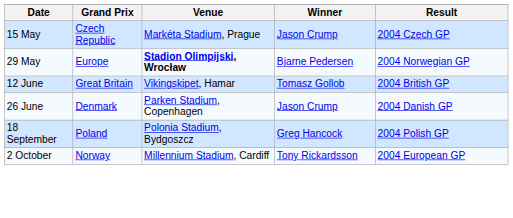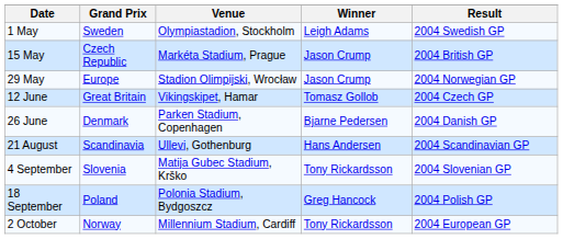 <table class="wikitable" style="text-align:center">
 <tr align=left style="background:#efefef;">
 </tr>
 <tr>
 <th width=100>Date</th>
 <th width=100>Grand Prix</th>
 <th width=200>Venue</th>
 <th width=150>Winner</th>
 <th width=200>Result</th>
 </tr>
+<tr align=left style="background:#F5FAFF;">
+<td>1 May</td>
+<td><a href='#'>Sweden</a></td>
+<td><a href='#'>Olympiastadion</a>, Stockholm</td>
+<td><a href='#'>Leigh Adams</a></td>
+<td><a href='#'>2004 Swedish GP</a></td>
+</tr>
 <tr align=left style="background:#D0E7FF;">
 <td>15 May</td>
 <td><a href='#'>Czech Republic</a></td>
 <td><a href='#'>Markéta Stadium</a>, Prague</td>
 <td><a href='#'>Jason Crump</a></td>
-<td><a href='#'>2004 Czech GP</a></td>
+<td><a href='#'>2004 British GP</a></td>
 </tr>
 <tr align=left style="background:#F5FAFF;">
 <td>29 May</td>
 <td><a href='#'>Europe</a></td>
-<td><strong><a href='#'>Stadion Olimpijski</a>, Wrocław</strong></td>
-<td><a href='#'>Bjarne Pedersen</a></td>
+<td><a href='#'>Stadion Olimpijski</a>, Wrocław</td>
+<td><a href='#'>Jason Crump</a></td>
 <td><a href='#'>2004 Norwegian GP</a></td>
 </tr>
 <tr align=left style="background:#D0E7FF;">
 <td>12 June</td>
 <td><a href='#'>Great Britain</a></td>
 <td><a href='#'>Vikingskipet</a>, Hamar</td>
 <td><a href='#'>Tomasz Gollob</a></td>
-<td><a href='#'>2004 British GP</a></td>
+<td><a href='#'>2004 Czech GP</a></td>
 </tr>
 <tr align=left style="background:#F5FAFF;">
 <td>26 June</td>
 <td><a href='#'>Denmark</a></td>
 <td><a href='#'>Parken Stadium</a>, Copenhagen</td>
-<td><a href='#'>Jason Crump</a></td>
+<td><a href='#'>Bjarne Pedersen</a></td>
 <td><a href='#'>2004 Danish GP</a></td>
+</tr>
+<tr align=left style="background:#D0E7FF;">
+<td>21 August</td>
+<td><a href='#'>Scandinavia</a></td>
+<td><a href='#'>Ullevi</a>, Gothenburg</td>
+<td><a href='#'>Hans Andersen</a></td>
+<td><a href='#'>2004 Scandinavian GP</a></td>
+</tr>
+<tr align=left style="background:#F5FAFF;">
+<td>4 September</td>
+<td><a href='#'>Slovenia</a></td>
+<td><a href='#'>Matija Gubec Stadium</a>, Krško</td>
+<td><a href='#'>Tony Rickardsson</a></td>
+<td><a href='#'>2004 Slovenian GP</a></td>
 </tr>
 <tr align=left style="background:#D0E7FF;">
 <td>18 September</td>
 <td><a href='#'>Poland</a></td>
 <td><a href='#'>Polonia Stadium</a>, Bydgoszcz</td>
 <td><a href='#'>Greg Hancock</a></td>
 <td><a href='#'>2004 Polish GP</a></td>
 </tr>
 <tr align=left style="background:#F5FAFF;">
 <td>2 October</td>
 <td><a href='#'>Norway</a></td>
 <td><a href='#'>Millennium Stadium</a>, Cardiff</td>
 <td><a href='#'>Tony Rickardsson</a></td>
 <td><a href='#'>2004 European GP</a></td>
 </tr>
 </table>
